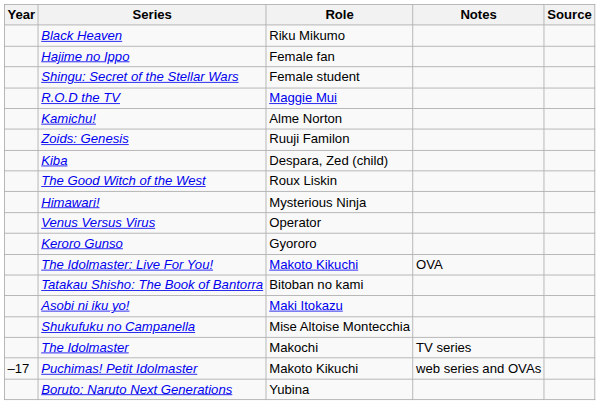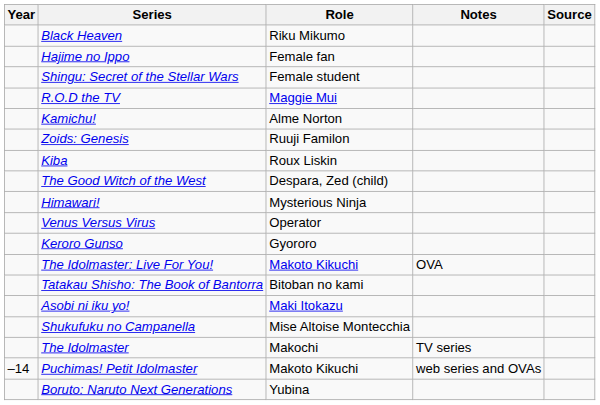 <table class="wikitable sortable plainrowheaders">
 <tr>
 <th>Year</th>
 <th>Series</th>
 <th>Role</th>
 <th class="unsortable">Notes</th>
 <th class="unsortable">Source</th>
 </tr>
 <tr>
 <td></td>
 <td><em><a href='#'>Black Heaven</a></em></td>
 <td>Riku Mikumo</td>
 <td></td>
 <td></td>
 </tr>
 <tr>
 <td></td>
 <td><em><a href='#'>Hajime no Ippo</a></em></td>
 <td>Female fan</td>
 <td></td>
 <td></td>
 </tr>
 <tr>
 <td></td>
 <td><em><a href='#'>Shingu: Secret of the Stellar Wars</a></em></td>
 <td>Female student</td>
 <td></td>
 <td></td>
 </tr>
 <tr>
 <td></td>
 <td><em><a href='#'>R.O.D the TV</a></em></td>
 <td><a href='#'>Maggie Mui</a></td>
 <td></td>
 <td></td>
 </tr>
 <tr>
 <td></td>
 <td><em><a href='#'>Kamichu!</a></em></td>
 <td>Alme Norton</td>
 <td></td>
 <td></td>
 </tr>
 <tr>
 <td></td>
 <td><em><a href='#'>Zoids: Genesis</a></em></td>
 <td>Ruuji Familon</td>
 <td></td>
 <td></td>
 </tr>
 <tr>
 <td></td>
 <td><em><a href='#'>Kiba</a></em></td>
-<td>Despara, Zed (child)</td>
+<td>Roux Liskin</td>
 <td></td>
 <td></td>
 </tr>
 <tr>
 <td></td>
 <td><em><a href='#'>The Good Witch of the West</a></em></td>
-<td>Roux Liskin</td>
+<td>Despara, Zed (child)</td>
 <td></td>
 <td></td>
 </tr>
 <tr>
 <td></td>
 <td><em><a href='#'>Himawari!</a></em> </td>
 <td>Mysterious Ninja </td>
 <td></td>
 <td></td>
 </tr>
 <tr>
 <td></td>
 <td><em><a href='#'>Venus Versus Virus</a></em></td>
 <td>Operator</td>
 <td></td>
 <td></td>
 </tr>
 <tr>
 <td></td>
 <td><em><a href='#'>Keroro Gunso</a></em></td>
 <td>Gyororo</td>
 <td></td>
 <td></td>
 </tr>
 <tr>
 <td></td>
 <td><em><a href='#'>The Idolmaster: Live For You!</a></em></td>
 <td><a href='#'>Makoto Kikuchi</a></td>
 <td>OVA</td>
 <td></td>
 </tr>
 <tr>
 <td></td>
 <td><em><a href='#'>Tatakau Shisho: The Book of Bantorra</a></em></td>
 <td>Bitoban no kami </td>
 <td></td>
 <td></td>
 </tr>
 <tr>
 <td></td>
 <td><em><a href='#'>Asobi ni iku yo!</a></em></td>
 <td><a href='#'>Maki Itokazu</a></td>
 <td></td>
 <td></td>
 </tr>
 <tr>
 <td></td>
 <td><em><a href='#'>Shukufuku no Campanella</a></em></td>
 <td>Mise Altoise Montecchia</td>
 <td></td>
 <td></td>
 </tr>
 <tr>
 <td></td>
 <td><em><a href='#'>The Idolmaster</a></em></td>
 <td>Makochi</td>
 <td>TV series</td>
 <td></td>
 </tr>
 <tr>
-<td>–17</td>
+<td>–14</td>
 <td><em><a href='#'>Puchimas! Petit Idolmaster</a></em></td>
 <td>Makoto Kikuchi</td>
 <td>web series and OVAs</td>
 <td></td>
 </tr>
 <tr>
 <td></td>
 <td><em><a href='#'>Boruto: Naruto Next Generations</a></em></td>
 <td>Yubina</td>
 <td></td>
 <td></td>
 </tr>
 </table>
